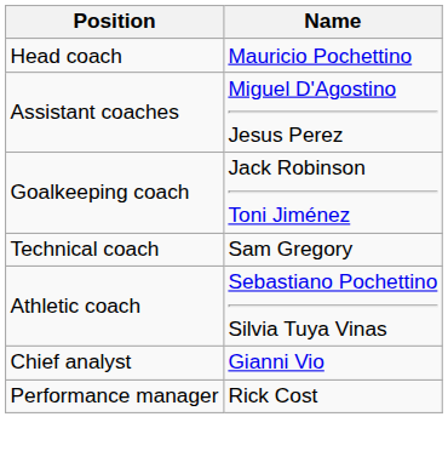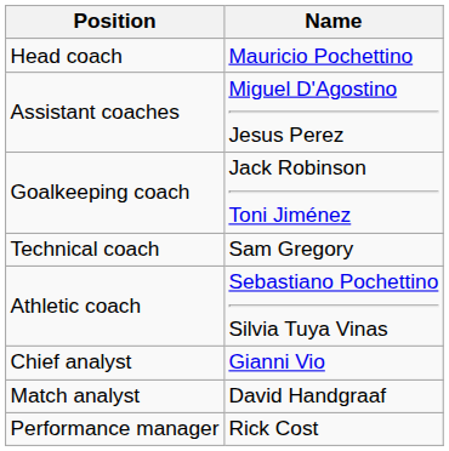 <table class="wikitable">
 <tr>
 <th>Position</th>
 <th>Name</th>
 </tr>
 <tr>
 <td>Head coach</td>
 <td> <a href='#'>Mauricio Pochettino</a></td>
 </tr>
 <tr>
 <td>Assistant coaches</td>
 <td> <a href='#'>Miguel D'Agostino</a><hr> Jesus Perez</td>
 </tr>
 <tr>
 <td>Goalkeeping coach</td>
 <td> Jack Robinson<hr> <a href='#'>Toni Jiménez</a></td>
 </tr>
 <tr>
 <td>Technical coach</td>
 <td> Sam Gregory</td>
 </tr>
 <tr>
 <td>Athletic coach</td>
 <td> <a href='#'>Sebastiano Pochettino</a><hr> Silvia Tuya Vinas</td>
 </tr>
 <tr>
 <td>Chief analyst</td>
 <td> <a href='#'>Gianni Vio</a></td>
 </tr>
 <tr>
+<td>Match analyst</td>
+<td> David Handgraaf</td>
+</tr>
+<tr>
 <td>Performance manager</td>
 <td> Rick Cost</td>
 </tr>
 </table>
